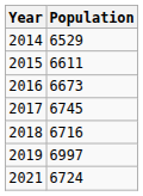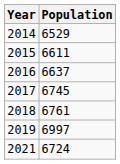 <table class="wikitable">
 <tr>
 <th>Year</th>
 <th>Population</th>
 </tr>
 <tr>
 <td>2014</td>
 <td>6529</td>
 </tr>
 <tr>
 <td>2015</td>
 <td>6611</td>
 </tr>
 <tr>
 <td>2016</td>
-<td>6673</td>
+<td>6637</td>
 </tr>
 <tr>
 <td>2017</td>
 <td>6745</td>
 </tr>
 <tr>
 <td>2018</td>
-<td>6716</td>
+<td>6761</td>
 </tr>
 <tr>
 <td>2019</td>
 <td>6997</td>
 </tr>
 <tr>
 <td>2021</td>
 <td>6724</td>
 </tr>
 </table>
